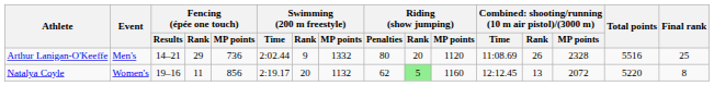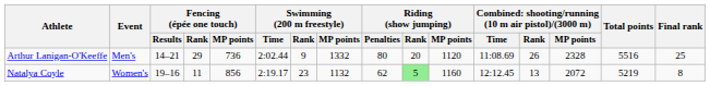 <table class="wikitable" style="font-size:90%;">
 <tr>
 <th rowspan=2>Athlete</th>
 <th rowspan=2>Event</th>
 <th colspan=3>Fencing<br><span>(épée one touch)</span></th>
 <th colspan=3>Swimming<br><span>(200 m freestyle)</span></th>
 <th colspan=3>Riding<br><span>(show jumping)</span></th>
 <th colspan=3>Combined: shooting/running<br><span>(10 m air pistol)/(3000 m)</span></th>
 <th rowspan=2>Total points</th>
 <th rowspan=2>Final rank</th>
 </tr>
 <tr style="font-size:95%">
 <th>Results</th>
 <th>Rank</th>
 <th>MP points</th>
 <th>Time</th>
 <th>Rank</th>
 <th>MP points</th>
 <th>Penalties</th>
 <th>Rank</th>
 <th>MP points</th>
 <th>Time</th>
 <th>Rank</th>
 <th>MP points</th>
 </tr>
 <tr align=center>
 <td align=left><a href='#'>Arthur Lanigan-O'Keeffe</a></td>
 <td align=left><a href='#'>Men's</a></td>
 <td>14–21</td>
 <td>29</td>
 <td>736</td>
 <td>2:02.44</td>
 <td>9</td>
 <td>1332</td>
 <td>80</td>
 <td>20</td>
 <td>1120</td>
 <td>11:08.69</td>
 <td>26</td>
 <td>2328</td>
 <td>5516</td>
 <td>25</td>
 </tr>
 <tr align=center>
 <td align=left><a href='#'>Natalya Coyle</a></td>
 <td align=left><a href='#'>Women's</a></td>
 <td>19–16</td>
 <td>11</td>
 <td>856</td>
 <td>2:19.17</td>
-<td>20</td>
+<td>23</td>
 <td>1132</td>
 <td>62</td>
 <td style="background: lightgreen;">5</td>
 <td>1160</td>
 <td>12:12.45</td>
 <td>13</td>
 <td>2072</td>
-<td>5220</td>
+<td>5219</td>
 <td>8</td>
 </tr>
 </table>
